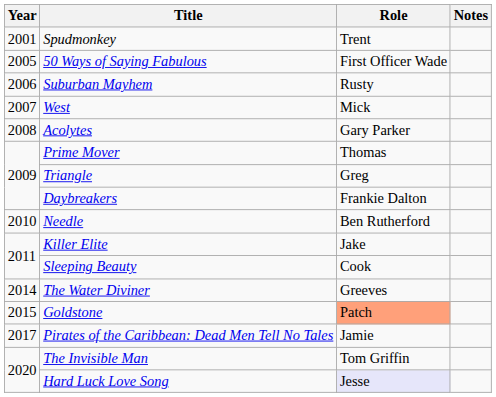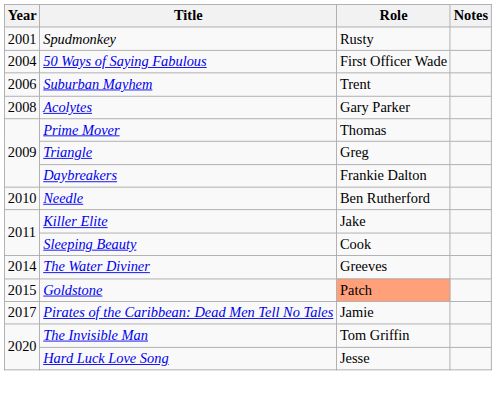 <table class="wikitable sortable">
 <tr>
 <th>Year</th>
 <th>Title</th>
 <th>Role</th>
 <th class="unsortable">Notes</th>
 </tr>
 <tr>
 <td>2001</td>
 <td><em>Spudmonkey</em></td>
-<td>Trent</td>
+<td>Rusty</td>
 <td></td>
 </tr>
 <tr>
-<td>2005</td>
+<td>2004</td>
 <td><em><a href='#'>50 Ways of Saying Fabulous</a></em></td>
 <td>First Officer Wade</td>
 <td></td>
 </tr>
 <tr>
 <td>2006</td>
 <td><em><a href='#'>Suburban Mayhem</a></em></td>
-<td>Rusty</td>
-<td></td>
-</tr>
-<tr>
-<td>2007</td>
-<td><em><a href='#'>West</a></em></td>
-<td>Mick</td>
+<td>Trent</td>
 <td></td>
 </tr>
 <tr>
 <td>2008</td>
 <td><em><a href='#'>Acolytes</a></em></td>
 <td>Gary Parker</td>
 <td></td>
 </tr>
 <tr>
 <td rowspan="3">2009</td>
 <td><em><a href='#'>Prime Mover</a></em></td>
 <td>Thomas</td>
 <td></td>
 </tr>
 <tr>
 <td><em><a href='#'>Triangle</a></em></td>
 <td>Greg</td>
 <td></td>
 </tr>
 <tr>
 <td><em><a href='#'>Daybreakers</a></em></td>
 <td>Frankie Dalton</td>
 <td></td>
 </tr>
 <tr>
 <td>2010</td>
 <td><em><a href='#'>Needle</a></em></td>
 <td>Ben Rutherford</td>
 <td></td>
 </tr>
 <tr>
 <td rowspan="2">2011</td>
 <td><em><a href='#'>Killer Elite</a></em></td>
 <td>Jake</td>
 <td></td>
 </tr>
 <tr>
 <td><em><a href='#'>Sleeping Beauty</a></em></td>
 <td>Cook</td>
 <td></td>
 </tr>
 <tr>
 <td>2014</td>
 <td><em><a href='#'>The Water Diviner</a></em></td>
 <td>Greeves</td>
 <td></td>
 </tr>
 <tr>
 <td>2015</td>
 <td><em><a href='#'>Goldstone</a></em></td>
 <td style="background: lightsalmon;">Patch</td>
 <td></td>
 </tr>
 <tr>
 <td>2017</td>
 <td><em><a href='#'>Pirates of the Caribbean: Dead Men Tell No Tales</a></em></td>
 <td>Jamie</td>
 <td></td>
 </tr>
 <tr>
 <td rowspan="2">2020</td>
 <td><em><a href='#'>The Invisible Man</a></em></td>
 <td>Tom Griffin</td>
 <td></td>
 </tr>
 <tr>
 <td><em><a href='#'>Hard Luck Love Song</a></em></td>
-<td style="background: lavender;">Jesse</td>
+<td>Jesse</td>
 <td></td>
 </tr>
 </table>
